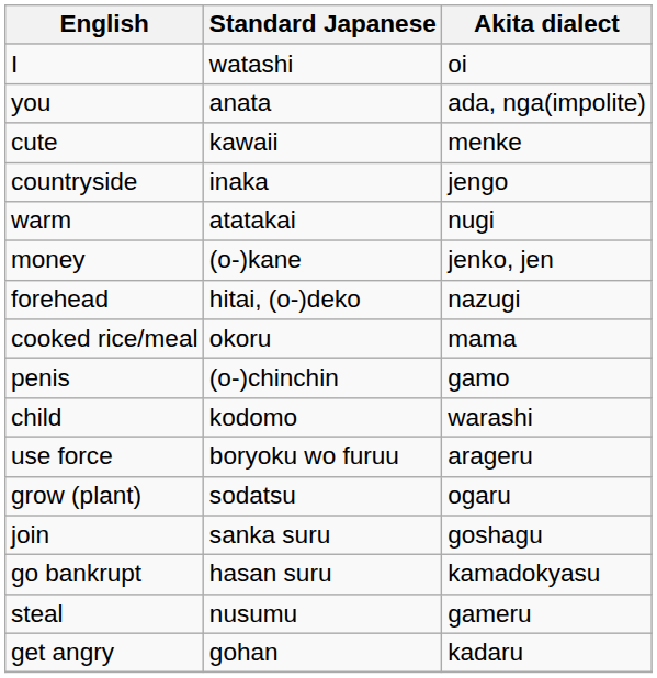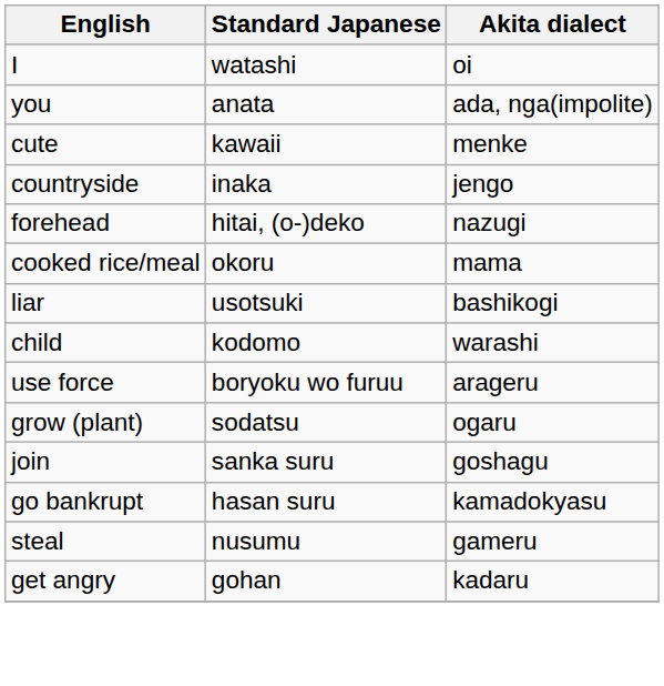 <table class="wikitable">
 <tr>
 <th>English</th>
 <th>Standard Japanese</th>
 <th>Akita dialect</th>
 </tr>
 <tr>
 <td>I</td>
 <td>watashi</td>
 <td>oi</td>
 </tr>
 <tr>
 <td>you</td>
 <td>anata</td>
 <td>ada, nga(impolite)</td>
 </tr>
 <tr>
 <td>cute</td>
 <td>kawaii</td>
 <td>menke</td>
 </tr>
 <tr>
 <td>countryside</td>
 <td>inaka</td>
 <td>jengo</td>
 </tr>
 <tr>
-<td>warm</td>
-<td>atatakai</td>
-<td>nugi</td>
-</tr>
-<tr>
-<td>money</td>
-<td>(o-)kane</td>
-<td>jenko, jen</td>
-</tr>
-<tr>
 <td>forehead</td>
 <td>hitai, (o-)deko</td>
 <td>nazugi</td>
 </tr>
 <tr>
 <td>cooked rice/meal</td>
 <td>okoru</td>
 <td>mama</td>
 </tr>
 <tr>
-<td>penis</td>
-<td>(o-)chinchin</td>
-<td>gamo</td>
+<td>liar</td>
+<td>usotsuki</td>
+<td>bashikogi</td>
 </tr>
 <tr>
 <td>child</td>
 <td>kodomo</td>
 <td>warashi</td>
 </tr>
 <tr>
 <td>use force</td>
 <td>boryoku wo furuu</td>
 <td>arageru</td>
 </tr>
 <tr>
 <td>grow (plant)</td>
 <td>sodatsu</td>
 <td>ogaru</td>
 </tr>
 <tr>
 <td>join</td>
 <td>sanka suru</td>
 <td>goshagu</td>
 </tr>
 <tr>
 <td>go bankrupt</td>
 <td>hasan suru</td>
 <td>kamadokyasu</td>
 </tr>
 <tr>
 <td>steal</td>
 <td>nusumu</td>
 <td>gameru</td>
 </tr>
 <tr>
 <td>get angry</td>
 <td>gohan</td>
 <td>kadaru</td>
 </tr>
 <tr>
 </tr>
 </table>
